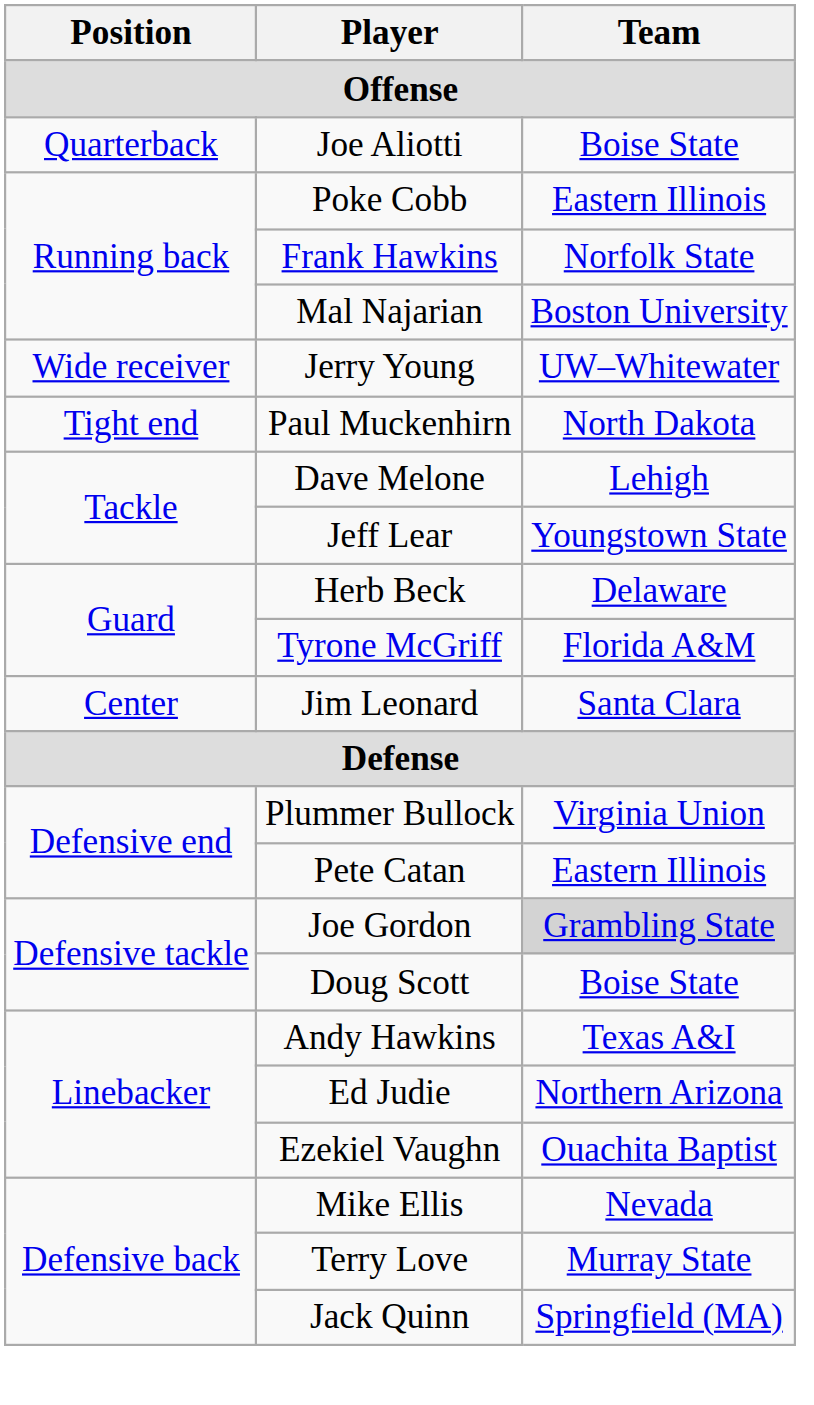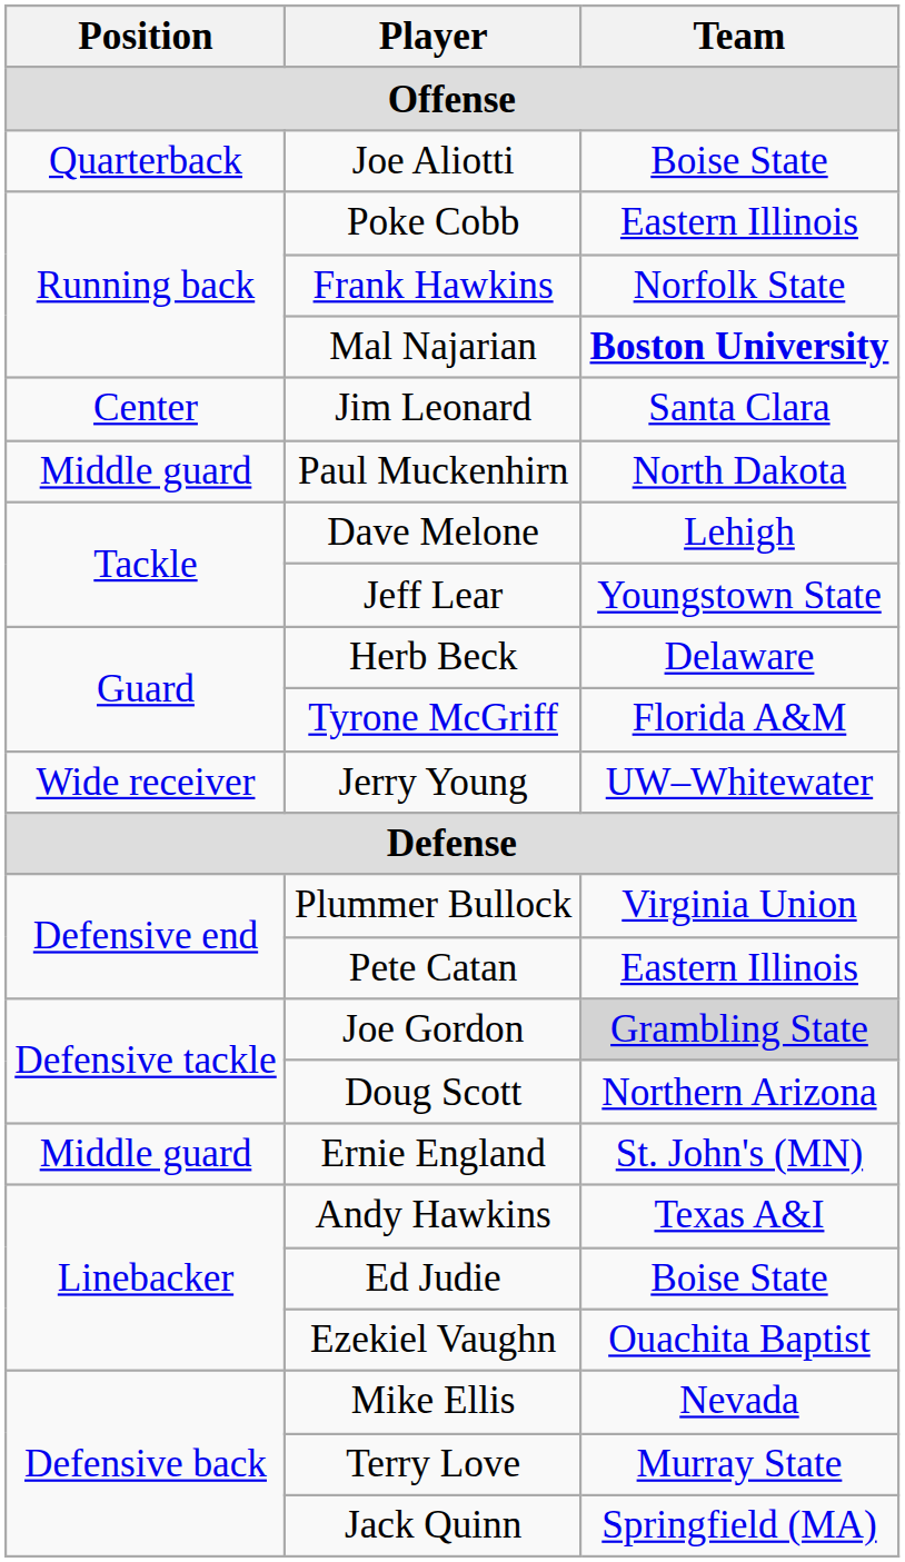 <table class="wikitable">
 <tr>
 <th>Position</th>
 <th>Player</th>
 <th>Team</th>
 </tr>
 <tr>
 <td colspan="3" style="text-align:center; background:#ddd;"><strong>Offense </strong></td>
 </tr>
 <tr style="text-align:center;">
 <td><a href='#'>Quarterback</a></td>
 <td>Joe Aliotti</td>
 <td><a href='#'>Boise State</a></td>
 </tr>
 <tr style="text-align:center;">
 <td rowspan="3"><a href='#'>Running back</a></td>
 <td>Poke Cobb</td>
 <td><a href='#'>Eastern Illinois</a></td>
 </tr>
 <tr style="text-align:center;">
 <td><a href='#'>Frank Hawkins</a></td>
 <td><a href='#'>Norfolk State</a></td>
 </tr>
 <tr style="text-align:center;">
 <td>Mal Najarian</td>
-<td><a href='#'>Boston University</a></td>
+<td><strong><a href='#'>Boston University</a></strong></td>
 </tr>
 <tr style="text-align:center;">
-<td><a href='#'>Wide receiver</a></td>
-<td>Jerry Young</td>
-<td><a href='#'>UW–Whitewater</a></td>
+<td><a href='#'>Center</a></td>
+<td>Jim Leonard</td>
+<td><a href='#'>Santa Clara</a></td>
 </tr>
 <tr style="text-align:center;">
-<td><a href='#'>Tight end</a></td>
+<td><a href='#'>Middle guard</a></td>
 <td>Paul Muckenhirn</td>
 <td><a href='#'>North Dakota</a></td>
 </tr>
 <tr style="text-align:center;">
 <td rowspan="2"><a href='#'>Tackle</a></td>
 <td>Dave Melone</td>
 <td><a href='#'>Lehigh</a></td>
 </tr>
 <tr style="text-align:center;">
 <td>Jeff Lear</td>
 <td><a href='#'>Youngstown State</a></td>
 </tr>
 <tr style="text-align:center;">
 <td rowspan="2"><a href='#'>Guard</a></td>
 <td>Herb Beck</td>
 <td><a href='#'>Delaware</a></td>
 </tr>
 <tr style="text-align:center;">
 <td><a href='#'>Tyrone McGriff</a></td>
 <td><a href='#'>Florida A&M</a></td>
 </tr>
 <tr style="text-align:center;">
-<td><a href='#'>Center</a></td>
-<td>Jim Leonard</td>
-<td><a href='#'>Santa Clara</a></td>
+<td><a href='#'>Wide receiver</a></td>
+<td>Jerry Young</td>
+<td><a href='#'>UW–Whitewater</a></td>
 </tr>
 <tr>
 <td colspan="3" style="text-align:center; background:#ddd;"><strong>Defense</strong></td>
 </tr>
 <tr style="text-align:center;">
 <td rowspan="2"><a href='#'>Defensive end</a></td>
 <td>Plummer Bullock</td>
 <td><a href='#'>Virginia Union</a></td>
 </tr>
 <tr style="text-align:center;">
 <td>Pete Catan</td>
 <td><a href='#'>Eastern Illinois</a></td>
 </tr>
 <tr style="text-align:center;">
 <td rowspan="2"><a href='#'>Defensive tackle</a></td>
 <td>Joe Gordon</td>
 <td style="background: lightgrey;"><a href='#'>Grambling State</a></td>
 </tr>
 <tr style="text-align:center;">
 <td>Doug Scott</td>
-<td><a href='#'>Boise State</a></td>
+<td><a href='#'>Northern Arizona</a></td>
+</tr>
+<tr style="text-align:center;">
+<td><a href='#'>Middle guard</a></td>
+<td>Ernie England</td>
+<td><a href='#'>St. John's (MN)</a></td>
 </tr>
 <tr style="text-align:center;">
 <td rowspan="3"><a href='#'>Linebacker</a></td>
 <td>Andy Hawkins</td>
 <td><a href='#'>Texas A&I</a></td>
 </tr>
 <tr style="text-align:center;">
 <td>Ed Judie</td>
-<td><a href='#'>Northern Arizona</a></td>
+<td><a href='#'>Boise State</a></td>
 </tr>
 <tr style="text-align:center;">
 <td>Ezekiel Vaughn</td>
 <td><a href='#'>Ouachita Baptist</a></td>
 </tr>
 <tr style="text-align:center;">
 <td rowspan="3"><a href='#'>Defensive back</a></td>
 <td>Mike Ellis</td>
 <td><a href='#'>Nevada</a></td>
 </tr>
 <tr style="text-align:center;">
 <td>Terry Love</td>
 <td><a href='#'>Murray State</a></td>
 </tr>
 <tr style="text-align:center;">
 <td>Jack Quinn</td>
 <td><a href='#'>Springfield (MA)</a></td>
 </tr>
 </table>
